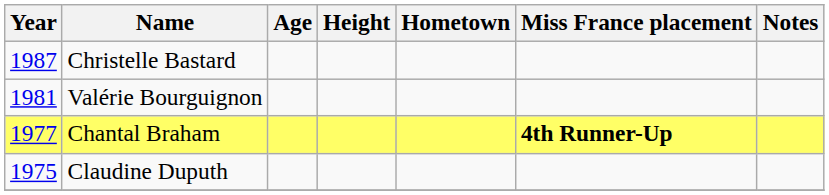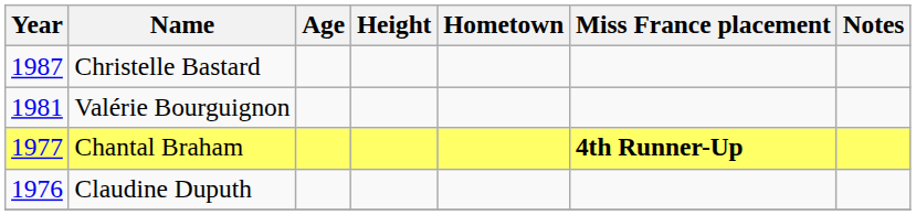 <table class="wikitable sortable">
 <tr>
 <th>Year</th>
 <th>Name</th>
 <th>Age</th>
 <th>Height</th>
 <th>Hometown</th>
 <th>Miss France placement</th>
 <th>Notes</th>
 </tr>
 <tr>
 <td><a href='#'>1987</a></td>
 <td>Christelle Bastard</td>
 <td></td>
 <td></td>
 <td></td>
 <td></td>
 <td></td>
 </tr>
 <tr>
 <td><a href='#'>1981</a></td>
 <td>Valérie Bourguignon</td>
 <td></td>
 <td></td>
 <td></td>
 <td></td>
 <td></td>
 </tr>
 <tr bgcolor=#FFFF66>
 <td><a href='#'>1977</a></td>
 <td>Chantal Braham</td>
 <td></td>
 <td></td>
 <td></td>
 <td><strong>4th Runner-Up</strong></td>
 <td></td>
 </tr>
 <tr>
-<td><a href='#'>1975</a></td>
+<td><a href='#'>1976</a></td>
 <td>Claudine Duputh</td>
 <td></td>
 <td></td>
 <td></td>
 <td></td>
 <td></td>
 </tr>
 <tr>
 </tr>
 </table>
